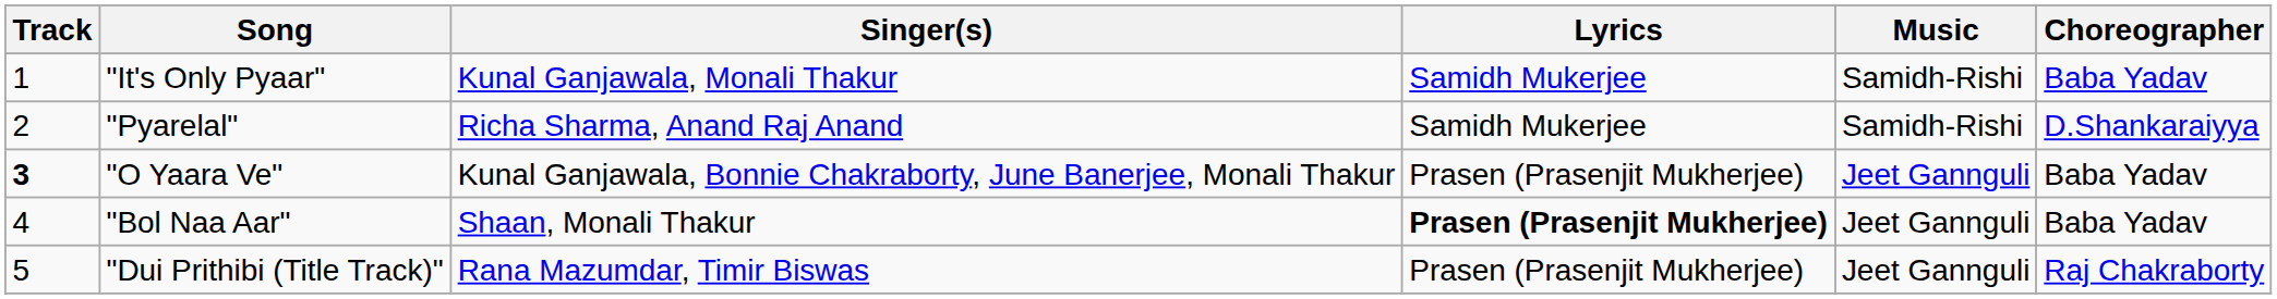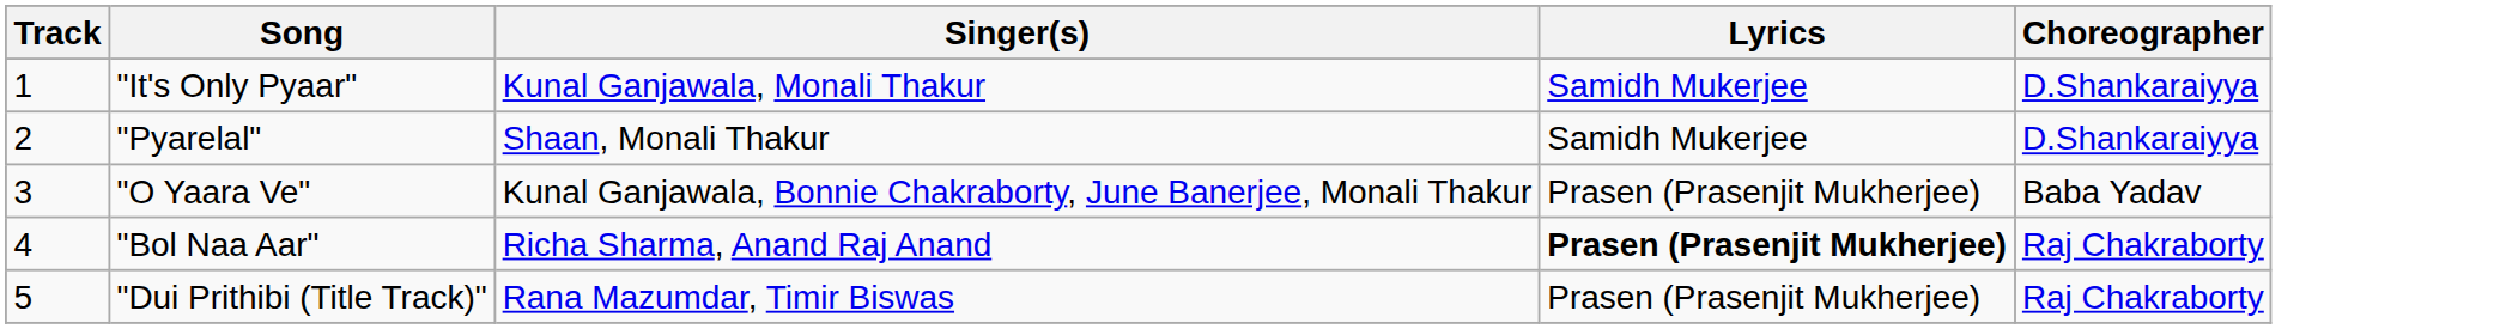 <table class="wikitable" style="font-size:95%;">
 <tr>
 <th>Track</th>
 <th>Song</th>
 <th>Singer(s)</th>
 <th>Lyrics</th>
-<th>Music</th>
 <th>Choreographer</th>
 </tr>
 <tr>
 <td>1</td>
 <td>"It's Only Pyaar"</td>
 <td><a href='#'>Kunal Ganjawala</a>, <a href='#'>Monali Thakur</a></td>
 <td><a href='#'>Samidh Mukerjee</a></td>
-<td>Samidh-Rishi</td>
-<td><a href='#'>Baba Yadav</a></td>
+<td><a href='#'>D.Shankaraiyya</a></td>
 </tr>
 <tr>
 <td>2</td>
 <td>"Pyarelal"</td>
-<td><a href='#'>Richa Sharma</a>, <a href='#'>Anand Raj Anand</a></td>
+<td><a href='#'>Shaan</a>, Monali Thakur</td>
 <td>Samidh Mukerjee</td>
-<td>Samidh-Rishi</td>
 <td><a href='#'>D.Shankaraiyya</a></td>
 </tr>
 <tr>
-<td><strong>3</strong></td>
+<td>3</td>
 <td>"O Yaara Ve"</td>
 <td>Kunal Ganjawala, <a href='#'>Bonnie Chakraborty</a>, <a href='#'>June Banerjee</a>, Monali Thakur</td>
 <td>Prasen (Prasenjit Mukherjee)</td>
-<td><a href='#'>Jeet Gannguli</a></td>
 <td>Baba Yadav</td>
 </tr>
 <tr>
 <td>4</td>
 <td>"Bol Naa Aar"</td>
-<td><a href='#'>Shaan</a>, Monali Thakur</td>
+<td><a href='#'>Richa Sharma</a>, <a href='#'>Anand Raj Anand</a></td>
 <td><strong>Prasen (Prasenjit Mukherjee)</strong></td>
-<td>Jeet Gannguli</td>
-<td>Baba Yadav</td>
+<td><a href='#'>Raj Chakraborty</a></td>
 </tr>
 <tr>
 <td>5</td>
 <td>"Dui Prithibi (Title Track)"</td>
 <td><a href='#'>Rana Mazumdar</a>, <a href='#'>Timir Biswas</a></td>
 <td>Prasen (Prasenjit Mukherjee)</td>
-<td>Jeet Gannguli</td>
 <td><a href='#'>Raj Chakraborty</a></td>
 </tr>
 </table>
